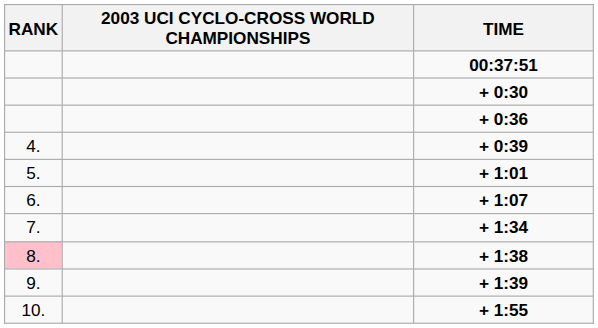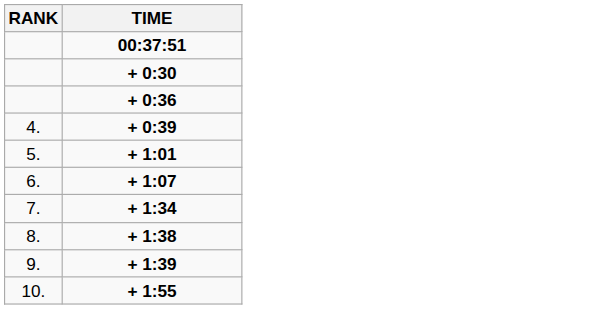 <table class="wikitable" style="font-size:95%;">
 <tr>
 <th>RANK</th>
-<th align="left" style="width: 20em">2003 UCI CYCLO-CROSS WORLD CHAMPIONSHIPS</th>
 <th align="left" style="width: 10em">TIME</th>
 </tr>
 <tr>
 <td align="center"></td>
-<td></td>
 <td align="center"><strong>00:37:51</strong></td>
 </tr>
 <tr>
 <td align="center"></td>
-<td></td>
 <td align="center"><strong>+ 0:30</strong></td>
 </tr>
 <tr>
 <td align="center"></td>
-<td></td>
 <td align="center"><strong>+ 0:36</strong></td>
 </tr>
 <tr>
 <td align="center">4.</td>
-<td></td>
 <td align="center"><strong> + 0:39</strong></td>
 </tr>
 <tr>
 <td align="center">5.</td>
-<td></td>
 <td align="center"><strong> + 1:01</strong></td>
 </tr>
 <tr>
 <td align="center">6.</td>
-<td></td>
 <td align="center"><strong> + 1:07</strong></td>
 </tr>
 <tr>
 <td align="center">7.</td>
-<td></td>
 <td align="center"><strong> + 1:34</strong></td>
 </tr>
 <tr>
-<td align="center" style="background: pink;">8.</td>
-<td></td>
+<td align="center">8.</td>
 <td align="center"><strong> + 1:38</strong></td>
 </tr>
 <tr>
 <td align="center">9.</td>
-<td></td>
 <td align="center"><strong> + 1:39</strong></td>
 </tr>
 <tr>
 <td align="center">10.</td>
-<td></td>
 <td align="center"><strong> + 1:55</strong></td>
 </tr>
 </table>
